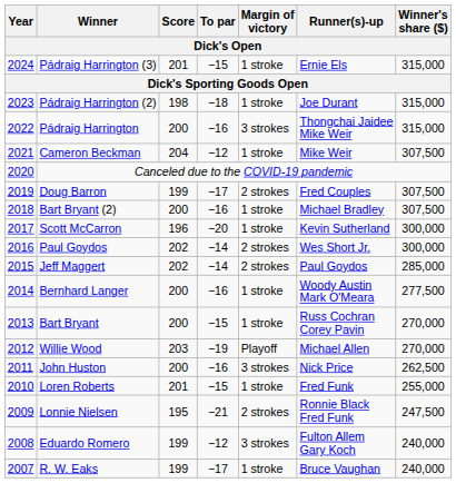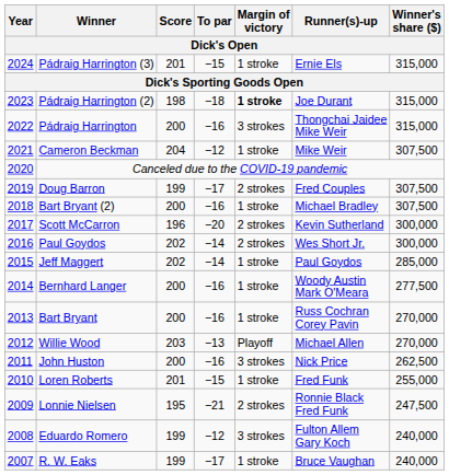 <table class="wikitable" style="font-size:95%">
 <tr>
 <th>Year</th>
 <th>Winner</th>
 <th>Score</th>
 <th>To par</th>
 <th>Margin of<br>victory</th>
 <th>Runner(s)-up</th>
 <th>Winner's<br>share ($)</th>
 </tr>
 <tr>
 <th colspan=7>Dick's Open</th>
 </tr>
 <tr>
 <td><a href='#'>2024</a></td>
 <td> <a href='#'>Pádraig Harrington</a> (3)</td>
 <td align=center>201</td>
 <td align=center>−15</td>
 <td>1 stroke</td>
 <td> <a href='#'>Ernie Els</a></td>
 <td align=center>315,000</td>
 </tr>
 <tr>
 <th colspan=7>Dick's Sporting Goods Open</th>
 </tr>
 <tr>
 <td><a href='#'>2023</a></td>
 <td> <a href='#'>Pádraig Harrington</a> (2)</td>
 <td align=center>198</td>
 <td align=center>−18</td>
-<td>1 stroke</td>
+<td><strong>1 stroke</strong></td>
 <td> <a href='#'>Joe Durant</a></td>
 <td align=center>315,000</td>
 </tr>
 <tr>
 <td><a href='#'>2022</a></td>
 <td> <a href='#'>Pádraig Harrington</a></td>
 <td align=center>200</td>
 <td align=center>−16</td>
 <td>3 strokes</td>
 <td> <a href='#'>Thongchai Jaidee</a><br> <a href='#'>Mike Weir</a></td>
 <td align=center>315,000</td>
 </tr>
 <tr>
 <td><a href='#'>2021</a></td>
 <td> <a href='#'>Cameron Beckman</a></td>
 <td align=center>204</td>
 <td align=center>−12</td>
 <td>1 stroke</td>
 <td> <a href='#'>Mike Weir</a></td>
 <td align=center>307,500</td>
 </tr>
 <tr>
 <td><a href='#'>2020</a></td>
 <td colspan=6 align=center><em>Canceled due to the <a href='#'>COVID-19 pandemic</a></em></td>
 </tr>
 <tr>
 <td><a href='#'>2019</a></td>
 <td> <a href='#'>Doug Barron</a></td>
 <td align=center>199</td>
 <td align=center>−17</td>
 <td>2 strokes</td>
 <td> <a href='#'>Fred Couples</a></td>
 <td align=center>307,500</td>
 </tr>
 <tr>
 <td><a href='#'>2018</a></td>
 <td> <a href='#'>Bart Bryant</a> (2)</td>
 <td align=center>200</td>
 <td align=center>−16</td>
 <td>1 stroke</td>
 <td> <a href='#'>Michael Bradley</a></td>
 <td align=center>307,500</td>
 </tr>
 <tr>
 <td><a href='#'>2017</a></td>
 <td> <a href='#'>Scott McCarron</a></td>
 <td align=center>196</td>
 <td align=center>−20</td>
-<td>1 stroke</td>
+<td>2 strokes</td>
 <td> <a href='#'>Kevin Sutherland</a></td>
 <td align=center>300,000</td>
 </tr>
 <tr>
 <td><a href='#'>2016</a></td>
 <td> <a href='#'>Paul Goydos</a></td>
 <td align=center>202</td>
 <td align=center>−14</td>
 <td>2 strokes</td>
 <td> <a href='#'>Wes Short Jr.</a></td>
 <td align=center>300,000</td>
 </tr>
 <tr>
 <td><a href='#'>2015</a></td>
 <td> <a href='#'>Jeff Maggert</a></td>
 <td align=center>202</td>
 <td align=center>−14</td>
-<td>2 strokes</td>
+<td>1 stroke</td>
 <td> <a href='#'>Paul Goydos</a></td>
 <td align=center>285,000</td>
 </tr>
 <tr>
 <td><a href='#'>2014</a></td>
 <td> <a href='#'>Bernhard Langer</a></td>
 <td align=center>200</td>
 <td align=center>−16</td>
 <td>1 stroke</td>
 <td> <a href='#'>Woody Austin</a><br> <a href='#'>Mark O'Meara</a></td>
 <td align=center>277,500</td>
 </tr>
 <tr>
 <td><a href='#'>2013</a></td>
 <td> <a href='#'>Bart Bryant</a></td>
 <td align=center>200</td>
-<td align=center>−15</td>
+<td align=center>−16</td>
 <td>1 stroke</td>
 <td> <a href='#'>Russ Cochran</a><br> <a href='#'>Corey Pavin</a></td>
 <td align=center>270,000</td>
 </tr>
 <tr>
 <td><a href='#'>2012</a></td>
 <td> <a href='#'>Willie Wood</a></td>
 <td align=center>203</td>
-<td align=center>−19</td>
+<td align=center>−13</td>
 <td>Playoff</td>
 <td> <a href='#'>Michael Allen</a></td>
 <td align=center>270,000</td>
 </tr>
 <tr>
 <td><a href='#'>2011</a></td>
 <td> <a href='#'>John Huston</a></td>
 <td align=center>200</td>
 <td align=center>−16</td>
 <td>3 strokes</td>
 <td> <a href='#'>Nick Price</a></td>
 <td align=center>262,500</td>
 </tr>
 <tr>
 <td><a href='#'>2010</a></td>
 <td> <a href='#'>Loren Roberts</a></td>
 <td align=center>201</td>
 <td align=center>−15</td>
 <td>1 stroke</td>
 <td> <a href='#'>Fred Funk</a></td>
 <td align=center>255,000</td>
 </tr>
 <tr>
 <td><a href='#'>2009</a></td>
 <td> <a href='#'>Lonnie Nielsen</a></td>
 <td align=center>195</td>
 <td align=center>−21</td>
 <td>2 strokes</td>
 <td> <a href='#'>Ronnie Black</a><br> <a href='#'>Fred Funk</a></td>
 <td align=center>247,500</td>
 </tr>
 <tr>
 <td><a href='#'>2008</a></td>
 <td> <a href='#'>Eduardo Romero</a></td>
 <td align=center>199</td>
 <td align=center>−12</td>
 <td>3 strokes</td>
 <td> <a href='#'>Fulton Allem</a><br> <a href='#'>Gary Koch</a></td>
 <td align=center>240,000</td>
 </tr>
 <tr>
 <td><a href='#'>2007</a></td>
 <td> <a href='#'>R. W. Eaks</a></td>
 <td align=center>199</td>
 <td align=center>−17</td>
 <td>1 stroke</td>
 <td> <a href='#'>Bruce Vaughan</a></td>
 <td align=center>240,000</td>
 </tr>
 </table>
